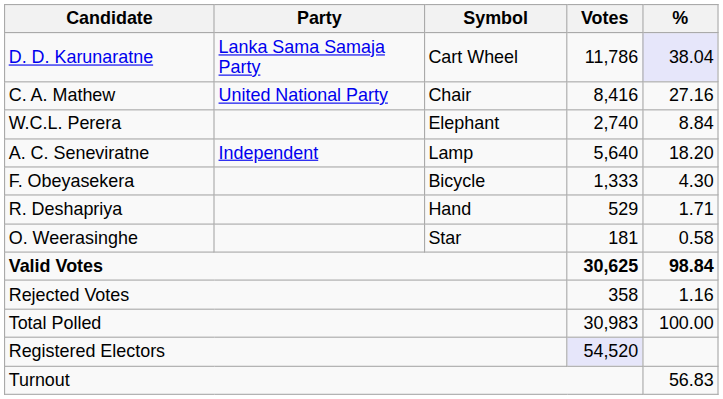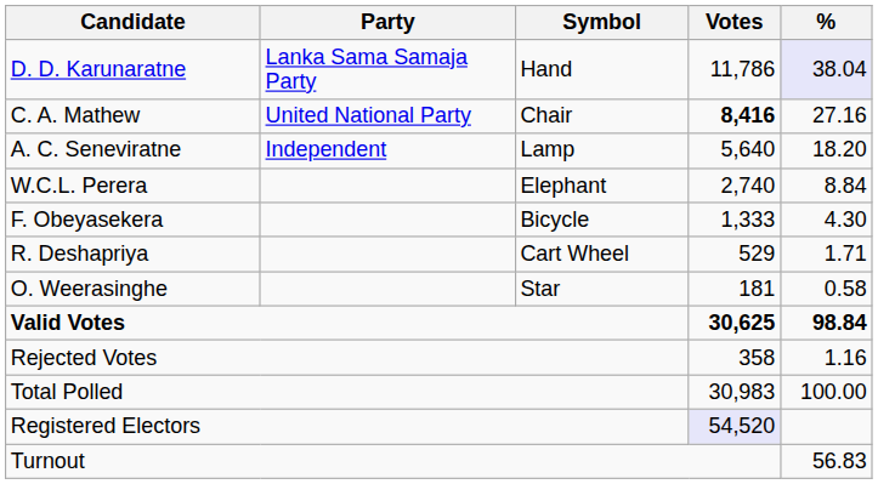 <table class="wikitable" border="1" style="text-align:right;">
 <tr>
 <th align=left width="180">Candidate</th>
 <th align=left width="180">Party</th>
 <th align=left width="120">Symbol</th>
 <th align=left width="60">Votes</th>
 <th align=left width="60">%</th>
 </tr>
 <tr>
 <td align=left><a href='#'>D. D. Karunaratne</a></td>
 <td align=left><a href='#'>Lanka Sama Samaja Party</a></td>
-<td align=left>Cart Wheel</td>
+<td align=left>Hand</td>
 <td>11,786</td>
 <td style="background: lavender;">38.04</td>
 </tr>
 <tr>
 <td align=left>C. A. Mathew</td>
 <td align=left><a href='#'>United National Party</a></td>
 <td align=left>Chair</td>
-<td>8,416</td>
+<td><strong>8,416</strong></td>
 <td>27.16</td>
+</tr>
+<tr>
+<td align=left>A. C. Seneviratne</td>
+<td align=left><a href='#'>Independent</a></td>
+<td align=left>Lamp</td>
+<td>5,640</td>
+<td>18.20</td>
 </tr>
 <tr>
 <td align=left>W.C.L. Perera</td>
 <td></td>
 <td align=left>Elephant</td>
 <td>2,740</td>
 <td>8.84</td>
-</tr>
-<tr>
-<td align=left>A. C. Seneviratne</td>
-<td align=left><a href='#'>Independent</a></td>
-<td align=left>Lamp</td>
-<td>5,640</td>
-<td>18.20</td>
 </tr>
 <tr>
 <td align=left>F. Obeyasekera</td>
 <td></td>
 <td align=left>Bicycle</td>
 <td>1,333</td>
 <td>4.30</td>
 </tr>
 <tr>
 <td align=left>R. Deshapriya</td>
 <td></td>
-<td align=left>Hand</td>
+<td align=left>Cart Wheel</td>
 <td>529</td>
 <td>1.71</td>
 </tr>
 <tr>
 <td align=left>O. Weerasinghe</td>
 <td></td>
 <td align=left>Star</td>
 <td>181</td>
 <td>0.58</td>
 </tr>
 <tr>
 <td align=left colspan=3><strong>Valid Votes</strong></td>
 <td><strong>30,625</strong></td>
 <td><strong>98.84</strong></td>
 </tr>
 <tr>
 <td align=left colspan=3>Rejected Votes</td>
 <td>358</td>
 <td>1.16</td>
 </tr>
 <tr>
 <td align=left colspan=3>Total Polled</td>
 <td>30,983</td>
 <td>100.00</td>
 </tr>
 <tr>
 <td align=left colspan=3>Registered Electors</td>
 <td style="background: lavender;">54,520</td>
 <td></td>
 </tr>
 <tr>
 <td align=left colspan=4>Turnout</td>
 <td>56.83</td>
 </tr>
 </table>
